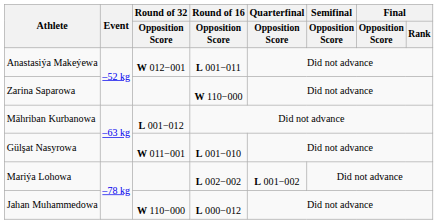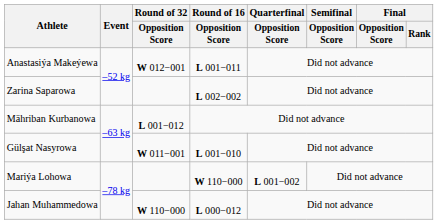 <table class=wikitable style=font-size:90%;text-align:center>
 <tr>
 <th rowspan=2>Athlete</th>
 <th rowspan=2>Event</th>
 <th>Round of 32</th>
 <th>Round of 16</th>
 <th>Quarterfinal</th>
 <th>Semifinal</th>
 <th colspan=2>Final</th>
 </tr>
 <tr style=font-size:95%>
 <th>Opposition<br>Score</th>
 <th>Opposition<br>Score</th>
 <th>Opposition<br>Score</th>
 <th>Opposition<br>Score</th>
 <th>Opposition<br>Score</th>
 <th>Rank</th>
 </tr>
 <tr>
 <td align=left>Anastasiýa Makeýewa</td>
 <td align=left rowspan=2><a href='#'>–52 kg</a></td>
 <td><br><strong>W</strong> 012−001</td>
 <td><br><strong>L</strong> 001−011</td>
 <td colspan=4>Did not advance</td>
 </tr>
 <tr>
 <td align=left>Zarina Saparowa</td>
 <td></td>
-<td><br><strong>W</strong> 110−000</td>
+<td><br><strong>L</strong> 002−002</td>
 <td colspan=4>Did not advance</td>
 </tr>
 <tr>
 <td align=left>Mähriban Kurbanowa</td>
 <td align=left rowspan=2><a href='#'>–63 kg</a></td>
 <td><br><strong>L</strong> 001−012</td>
 <td colspan=5>Did not advance</td>
 </tr>
 <tr>
 <td align=left>Gülşat Nasyrowa</td>
 <td><br><strong>W</strong> 011−001</td>
 <td><br><strong>L</strong> 001−010</td>
 <td colspan=4>Did not advance</td>
 </tr>
 <tr>
 <td align=left>Mariýa Lohowa</td>
 <td align=left rowspan=2><a href='#'>–78 kg</a></td>
 <td></td>
-<td><br><strong>L</strong> 002−002</td>
+<td><br><strong>W</strong> 110−000</td>
 <td><br><strong>L</strong> 001−002</td>
 <td colspan=3>Did not advance</td>
 </tr>
 <tr>
 <td align=left>Jahan Muhammedowa</td>
 <td><br><strong>W</strong> 110−000</td>
 <td><br><strong>L</strong> 000−012</td>
 <td colspan=4>Did not advance</td>
 </tr>
 </table>
